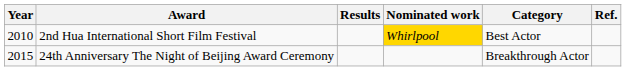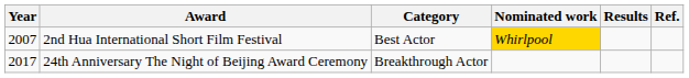 <table class="wikitable">
 <tr>
 <th>Year</th>
 <th>Award</th>
+<th>Category</th>
+<th>Nominated work</th>
 <th>Results</th>
-<th>Nominated work</th>
-<th>Category</th>
 <th>Ref.</th>
 </tr>
 <tr>
-<td>2010</td>
+<td>2007</td>
 <td>2nd Hua International Short Film Festival</td>
+<td>Best Actor</td>
+<td style="background: gold;"><em>Whirlpool</em></td>
 <td></td>
-<td style="background: gold;"><em>Whirlpool</em></td>
-<td>Best Actor</td>
 <td></td>
 </tr>
 <tr>
-<td>2015</td>
+<td>2017</td>
 <td>24th Anniversary The Night of Beijing Award Ceremony</td>
+<td>Breakthrough Actor</td>
 <td></td>
 <td></td>
-<td>Breakthrough Actor</td>
 <td></td>
 </tr>
 </table>
